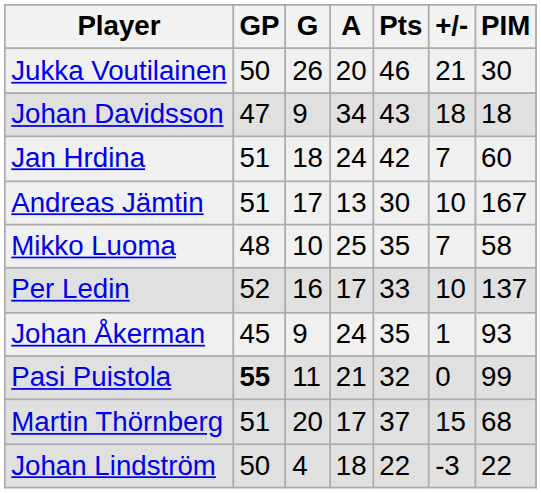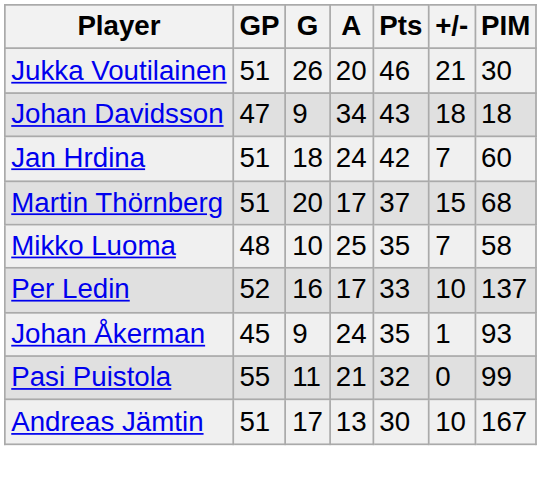 <table class="wikitable sortable">
 <tr>
 <th>Player</th>
 <th>GP</th>
 <th>G</th>
 <th>A</th>
 <th>Pts</th>
 <th>+/-</th>
 <th>PIM</th>
 </tr>
 <tr bgcolor="#f0f0f0">
 <td><a href='#'>Jukka Voutilainen</a></td>
-<td>50</td>
+<td>51</td>
 <td>26</td>
 <td>20</td>
 <td>46</td>
 <td>21</td>
 <td>30</td>
 </tr>
 <tr bgcolor="#e0e0e0">
 <td><a href='#'>Johan Davidsson</a></td>
 <td>47</td>
 <td>9</td>
 <td>34</td>
 <td>43</td>
 <td>18</td>
 <td>18</td>
 </tr>
 <tr bgcolor="#f0f0f0">
 <td><a href='#'>Jan Hrdina</a></td>
 <td>51</td>
 <td>18</td>
 <td>24</td>
 <td>42</td>
 <td>7</td>
 <td>60</td>
 </tr>
-<tr bgcolor="#f0f0f0">
-<td><a href='#'>Andreas Jämtin</a></td>
+<tr bgcolor="#e0e0e0">
+<td><a href='#'>Martin Thörnberg</a></td>
 <td>51</td>
+<td>20</td>
 <td>17</td>
-<td>13</td>
-<td>30</td>
-<td>10</td>
-<td>167</td>
+<td>37</td>
+<td>15</td>
+<td>68</td>
 </tr>
 <tr bgcolor="#f0f0f0">
 <td><a href='#'>Mikko Luoma</a></td>
 <td>48</td>
 <td>10</td>
 <td>25</td>
 <td>35</td>
 <td>7</td>
 <td>58</td>
 </tr>
 <tr bgcolor="#e0e0e0">
 <td><a href='#'>Per Ledin</a></td>
 <td>52</td>
 <td>16</td>
 <td>17</td>
 <td>33</td>
 <td>10</td>
 <td>137</td>
 </tr>
 <tr bgcolor="#f0f0f0">
 <td><a href='#'>Johan Åkerman</a></td>
 <td>45</td>
 <td>9</td>
 <td>24</td>
 <td>35</td>
 <td>1</td>
 <td>93</td>
 </tr>
 <tr bgcolor="#e0e0e0">
 <td><a href='#'>Pasi Puistola</a></td>
-<td><strong>55</strong></td>
+<td>55</td>
 <td>11</td>
 <td>21</td>
 <td>32</td>
 <td>0</td>
 <td>99</td>
 </tr>
-<tr bgcolor="#e0e0e0">
-<td><a href='#'>Martin Thörnberg</a></td>
+<tr bgcolor="#f0f0f0">
+<td><a href='#'>Andreas Jämtin</a></td>
 <td>51</td>
-<td>20</td>
 <td>17</td>
-<td>37</td>
-<td>15</td>
-<td>68</td>
-</tr>
-<tr bgcolor="#e0e0e0">
-<td><a href='#'>Johan Lindström</a></td>
-<td>50</td>
-<td>4</td>
-<td>18</td>
-<td>22</td>
-<td>-3</td>
-<td>22</td>
+<td>13</td>
+<td>30</td>
+<td>10</td>
+<td>167</td>
 </tr>
 </table>
